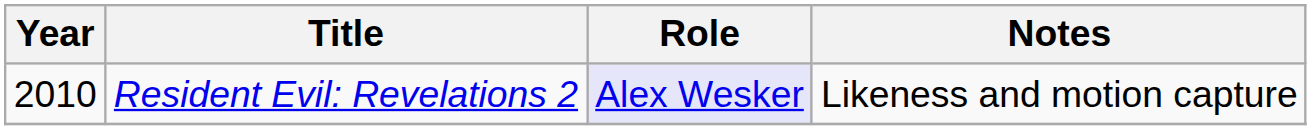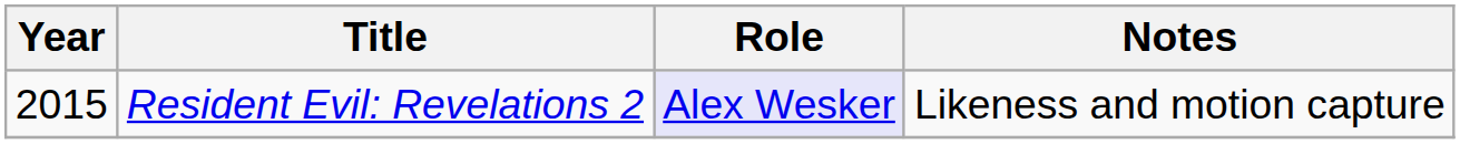 <table class="wikitable sortable">
 <tr>
 <th>Year</th>
 <th>Title</th>
 <th>Role</th>
 <th class="unsortable">Notes</th>
 </tr>
 <tr>
-<td>2010</td>
+<td>2015</td>
 <td><em><a href='#'>Resident Evil: Revelations 2</a></em></td>
 <td style="background: lavender;"><a href='#'>Alex Wesker</a></td>
 <td>Likeness and motion capture</td>
 </tr>
 <tr>
 </tr>
 </table>
